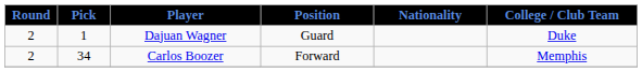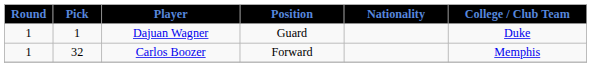 <table class="wikitable sortable sortable">
 <tr>
 <th style="background:#000000;color:#5787DC;" width="7%">Round</th>
 <th style="background:#000000;color:#5787DC;" width="7%">Pick</th>
 <th style="background:#000000;color:#5787DC;" width="20%">Player</th>
 <th style="background:#000000;color:#5787DC;" width="15%">Position</th>
 <th style="background:#000000;color:#5787DC;" width="15%">Nationality</th>
 <th style="background:#000000;color:#5787DC;" width="20%">College / Club Team</th>
 </tr>
 <tr align="center">
-<td>2</td>
+<td>1</td>
 <td>1</td>
 <td><a href='#'>Dajuan Wagner</a></td>
 <td>Guard</td>
 <td></td>
 <td><a href='#'>Duke</a></td>
 </tr>
 <tr align="center">
-<td>2</td>
-<td>34</td>
+<td>1</td>
+<td>32</td>
 <td><a href='#'>Carlos Boozer</a></td>
 <td>Forward</td>
 <td></td>
 <td><a href='#'>Memphis</a></td>
 </tr>
 <tr>
 </tr>
 </table>
